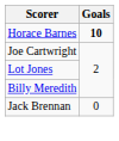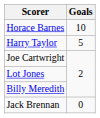 <table class="wikitable">
 <tr>
 <th>Scorer</th>
 <th>Goals</th>
 </tr>
 <tr>
 <td> <a href='#'>Horace Barnes</a></td>
-<td align=center><strong>10</strong></td>
+<td align=center>10</td>
+</tr>
+<tr>
+<td> <a href='#'>Harry Taylor</a></td>
+<td align=center>5</td>
 </tr>
 <tr>
 <td>Joe Cartwright</td>
 <td rowspan="3" align=center>2</td>
 </tr>
 <tr>
 <td> <a href='#'>Lot Jones</a></td>
 </tr>
 <tr>
 <td> <a href='#'>Billy Meredith</a></td>
 </tr>
 <tr>
 <td>Jack Brennan</td>
 <td align=center>0</td>
 </tr>
 </table>
